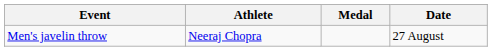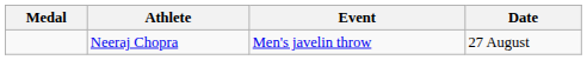 <table class="wikitable" style="font-size:90%" width=44%>
 <tr>
+<th>Medal</th>
+<th>Athlete</th>
 <th>Event</th>
-<th>Athlete</th>
-<th>Medal</th>
 <th>Date</th>
 </tr>
 <tr>
+<td></td>
+<td><a href='#'>Neeraj Chopra</a></td>
 <td><a href='#'>Men's javelin throw</a></td>
-<td><a href='#'>Neeraj Chopra</a></td>
-<td></td>
 <td>27 August</td>
 </tr>
 </table>
